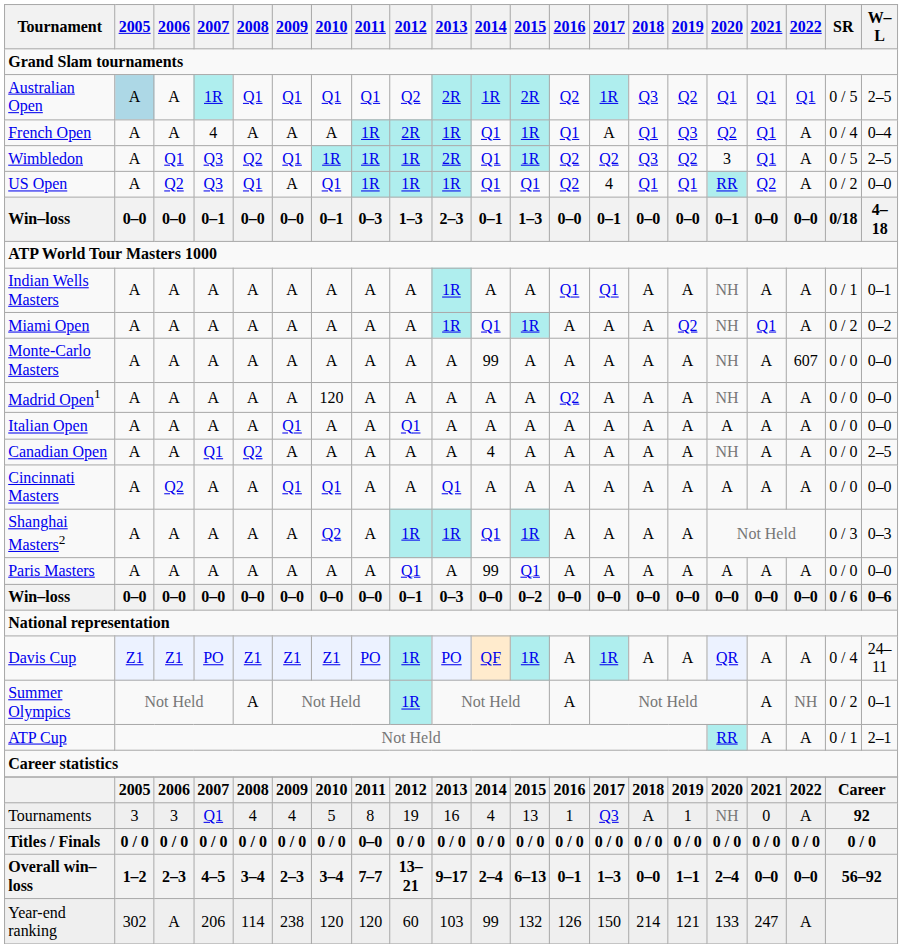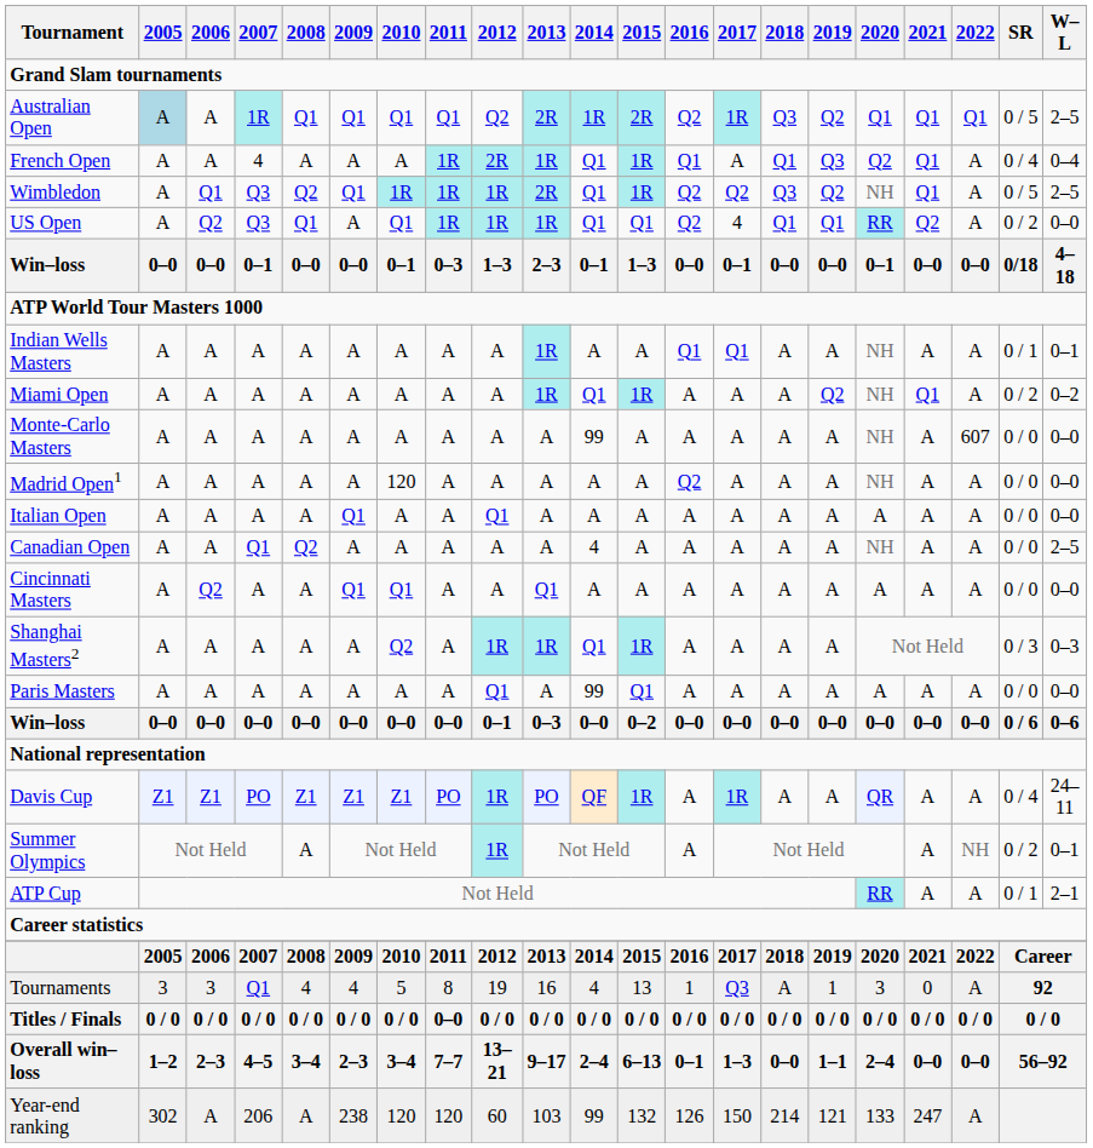 <table class=wikitable style="text-align:center; font-size:97%">
 <tr>
 <th>Tournament</th>
 <th><a href='#'>2005</a></th>
 <th><a href='#'>2006</a></th>
 <th><a href='#'>2007</a></th>
 <th><a href='#'>2008</a></th>
 <th><a href='#'>2009</a></th>
 <th><a href='#'>2010</a></th>
 <th><a href='#'>2011</a></th>
 <th><a href='#'>2012</a></th>
 <th><a href='#'>2013</a></th>
 <th><a href='#'>2014</a></th>
 <th><a href='#'>2015</a></th>
 <th><a href='#'>2016</a></th>
 <th><a href='#'>2017</a></th>
 <th><a href='#'>2018</a></th>
 <th><a href='#'>2019</a></th>
 <th><a href='#'>2020</a></th>
 <th><a href='#'>2021</a></th>
 <th><a href='#'>2022</a></th>
 <th>SR</th>
 <th>W–L</th>
 </tr>
 <tr>
 <td colspan="21" align="left"><strong>Grand Slam tournaments</strong></td>
 </tr>
 <tr>
 <td align=left><a href='#'>Australian Open</a></td>
 <td style="background: lightblue;">A</td>
 <td>A</td>
 <td bgcolor=afeeee><a href='#'>1R</a></td>
 <td><a href='#'>Q1</a></td>
 <td><a href='#'>Q1</a></td>
 <td><a href='#'>Q1</a></td>
 <td><a href='#'>Q1</a></td>
 <td><a href='#'>Q2</a></td>
 <td bgcolor=afeeee><a href='#'>2R</a></td>
 <td bgcolor=afeeee><a href='#'>1R</a></td>
 <td bgcolor=afeeee><a href='#'>2R</a></td>
 <td><a href='#'>Q2</a></td>
 <td bgcolor=afeeee><a href='#'>1R</a></td>
 <td><a href='#'>Q3</a></td>
 <td><a href='#'>Q2</a></td>
 <td><a href='#'>Q1</a></td>
 <td><a href='#'>Q1</a></td>
 <td><a href='#'>Q1</a></td>
 <td>0 / 5</td>
 <td>2–5</td>
 </tr>
 <tr>
 <td align=left><a href='#'>French Open</a></td>
 <td>A</td>
 <td>A</td>
 <td>4</td>
 <td>A</td>
 <td>A</td>
 <td>A</td>
 <td bgcolor=afeeee><a href='#'>1R</a></td>
 <td bgcolor=afeeee><a href='#'>2R</a></td>
 <td bgcolor=afeeee><a href='#'>1R</a></td>
 <td><a href='#'>Q1</a></td>
 <td bgcolor=afeeee><a href='#'>1R</a></td>
 <td><a href='#'>Q1</a></td>
 <td>A</td>
 <td><a href='#'>Q1</a></td>
 <td><a href='#'>Q3</a></td>
 <td><a href='#'>Q2</a></td>
 <td><a href='#'>Q1</a></td>
 <td>A</td>
 <td>0 / 4</td>
 <td>0–4</td>
 </tr>
 <tr>
 <td align=left><a href='#'>Wimbledon</a></td>
 <td>A</td>
 <td><a href='#'>Q1</a></td>
 <td><a href='#'>Q3</a></td>
 <td><a href='#'>Q2</a></td>
 <td><a href='#'>Q1</a></td>
 <td bgcolor=afeeee><a href='#'>1R</a></td>
 <td bgcolor=afeeee><a href='#'>1R</a></td>
 <td bgcolor=afeeee><a href='#'>1R</a></td>
 <td bgcolor=afeeee><a href='#'>2R</a></td>
 <td><a href='#'>Q1</a></td>
 <td bgcolor=afeeee><a href='#'>1R</a></td>
 <td><a href='#'>Q2</a></td>
 <td><a href='#'>Q2</a></td>
 <td><a href='#'>Q3</a></td>
 <td><a href='#'>Q2</a></td>
-<td>3</td>
+<td style=color:#767676>NH</td>
 <td><a href='#'>Q1</a></td>
 <td>A</td>
 <td>0 / 5</td>
 <td>2–5</td>
 </tr>
 <tr>
 <td align=left><a href='#'>US Open</a></td>
 <td>A</td>
 <td><a href='#'>Q2</a></td>
 <td><a href='#'>Q3</a></td>
 <td><a href='#'>Q1</a></td>
 <td>A</td>
 <td><a href='#'>Q1</a></td>
 <td bgcolor=afeeee><a href='#'>1R</a></td>
 <td bgcolor=afeeee><a href='#'>1R</a></td>
 <td bgcolor=afeeee><a href='#'>1R</a></td>
 <td><a href='#'>Q1</a></td>
 <td><a href='#'>Q1</a></td>
 <td><a href='#'>Q2</a></td>
 <td>4</td>
 <td><a href='#'>Q1</a></td>
 <td><a href='#'>Q1</a></td>
 <td bgcolor=afeeee><a href='#'>RR</a></td>
 <td><a href='#'>Q2</a></td>
 <td>A</td>
 <td>0 / 2</td>
 <td>0–0</td>
 </tr>
 <tr>
 <th style=text-align:left>Win–loss</th>
 <th>0–0</th>
 <th>0–0</th>
 <th>0–1</th>
 <th>0–0</th>
 <th>0–0</th>
 <th>0–1</th>
 <th>0–3</th>
 <th>1–3</th>
 <th>2–3</th>
 <th>0–1</th>
 <th>1–3</th>
 <th>0–0</th>
 <th>0–1</th>
 <th>0–0</th>
 <th>0–0</th>
 <th>0–1</th>
 <th>0–0</th>
 <th>0–0</th>
 <th>0/18</th>
 <th>4–18</th>
 </tr>
 <tr>
 <td colspan="21" align="left"><strong>ATP World Tour Masters 1000</strong></td>
 </tr>
 <tr>
 <td align=left><a href='#'>Indian Wells Masters</a></td>
 <td>A</td>
 <td>A</td>
 <td>A</td>
 <td>A</td>
 <td>A</td>
 <td>A</td>
 <td>A</td>
 <td>A</td>
 <td bgcolor=afeeee><a href='#'>1R</a></td>
 <td>A</td>
 <td>A</td>
 <td><a href='#'>Q1</a></td>
 <td><a href='#'>Q1</a></td>
 <td>A</td>
 <td>A</td>
 <td style="color:#767676">NH</td>
 <td>A</td>
 <td>A</td>
 <td>0 / 1</td>
 <td>0–1</td>
 </tr>
 <tr>
 <td align=left><a href='#'>Miami Open</a></td>
 <td>A</td>
 <td>A</td>
 <td>A</td>
 <td>A</td>
 <td>A</td>
 <td>A</td>
 <td>A</td>
 <td>A</td>
 <td bgcolor=afeeee><a href='#'>1R</a></td>
 <td><a href='#'>Q1</a></td>
 <td bgcolor=afeeee><a href='#'>1R</a></td>
 <td>A</td>
 <td>A</td>
 <td>A</td>
 <td><a href='#'>Q2</a></td>
 <td style=color:#767676>NH</td>
 <td><a href='#'>Q1</a></td>
 <td>A</td>
 <td>0 / 2</td>
 <td>0–2</td>
 </tr>
 <tr>
 <td align=left><a href='#'>Monte-Carlo Masters</a></td>
 <td>A</td>
 <td>A</td>
 <td>A</td>
 <td>A</td>
 <td>A</td>
 <td>A</td>
 <td>A</td>
 <td>A</td>
 <td>A</td>
 <td>99</td>
 <td>A</td>
 <td>A</td>
 <td>A</td>
 <td>A</td>
 <td>A</td>
 <td style=color:#767676>NH</td>
 <td>A</td>
 <td>607</td>
 <td>0 / 0</td>
 <td>0–0</td>
 </tr>
 <tr>
 <td align=left><a href='#'>Madrid Open</a><sup>1</sup></td>
 <td>A</td>
 <td>A</td>
 <td>A</td>
 <td>A</td>
 <td>A</td>
 <td>120</td>
 <td>A</td>
 <td>A</td>
 <td>A</td>
 <td>A</td>
 <td>A</td>
 <td><a href='#'>Q2</a></td>
 <td>A</td>
 <td>A</td>
 <td>A</td>
 <td style=color:#767676>NH</td>
 <td>A</td>
 <td>A</td>
 <td>0 / 0</td>
 <td>0–0</td>
 </tr>
 <tr>
 <td align=left><a href='#'>Italian Open</a></td>
 <td>A</td>
 <td>A</td>
 <td>A</td>
 <td>A</td>
 <td><a href='#'>Q1</a></td>
 <td>A</td>
 <td>A</td>
 <td><a href='#'>Q1</a></td>
 <td>A</td>
 <td>A</td>
 <td>A</td>
 <td>A</td>
 <td>A</td>
 <td>A</td>
 <td>A</td>
 <td>A</td>
 <td>A</td>
 <td>A</td>
 <td>0 / 0</td>
 <td>0–0</td>
 </tr>
 <tr>
 <td align=left><a href='#'>Canadian Open</a></td>
 <td>A</td>
 <td>A</td>
 <td><a href='#'>Q1</a></td>
 <td><a href='#'>Q2</a></td>
 <td>A</td>
 <td>A</td>
 <td>A</td>
 <td>A</td>
 <td>A</td>
 <td>4</td>
 <td>A</td>
 <td>A</td>
 <td>A</td>
 <td>A</td>
 <td>A</td>
 <td style=color:#767676>NH</td>
 <td>A</td>
 <td>A</td>
 <td>0 / 0</td>
 <td>2–5</td>
 </tr>
 <tr>
 <td align=left><a href='#'>Cincinnati Masters</a></td>
 <td>A</td>
 <td><a href='#'>Q2</a></td>
 <td>A</td>
 <td>A</td>
 <td><a href='#'>Q1</a></td>
 <td><a href='#'>Q1</a></td>
 <td>A</td>
 <td>A</td>
 <td><a href='#'>Q1</a></td>
 <td>A</td>
 <td>A</td>
 <td>A</td>
 <td>A</td>
 <td>A</td>
 <td>A</td>
 <td>A</td>
 <td>A</td>
 <td>A</td>
 <td>0 / 0</td>
 <td>0–0</td>
 </tr>
 <tr>
 <td align=left><a href='#'>Shanghai Masters</a><sup>2</sup></td>
 <td>A</td>
 <td>A</td>
 <td>A</td>
 <td>A</td>
 <td>A</td>
 <td><a href='#'>Q2</a></td>
 <td>A</td>
 <td bgcolor=afeeee><a href='#'>1R</a></td>
 <td bgcolor=afeeee><a href='#'>1R</a></td>
 <td><a href='#'>Q1</a></td>
 <td bgcolor=afeeee><a href='#'>1R</a></td>
 <td>A</td>
 <td>A</td>
 <td>A</td>
 <td>A</td>
 <td colspan="3" style="color:#767676">Not Held</td>
 <td>0 / 3</td>
 <td>0–3</td>
 </tr>
 <tr>
 <td align=left><a href='#'>Paris Masters</a></td>
 <td>A</td>
 <td>A</td>
 <td>A</td>
 <td>A</td>
 <td>A</td>
 <td>A</td>
 <td>A</td>
 <td><a href='#'>Q1</a></td>
 <td>A</td>
 <td>99</td>
 <td><a href='#'>Q1</a></td>
 <td>A</td>
 <td>A</td>
 <td>A</td>
 <td>A</td>
 <td>A</td>
 <td>A</td>
 <td>A</td>
 <td>0 / 0</td>
 <td>0–0</td>
 </tr>
 <tr>
 <th style=text-align:left>Win–loss</th>
 <th>0–0</th>
 <th>0–0</th>
 <th>0–0</th>
 <th>0–0</th>
 <th>0–0</th>
 <th>0–0</th>
 <th>0–0</th>
 <th>0–1</th>
 <th>0–3</th>
 <th>0–0</th>
 <th>0–2</th>
 <th>0–0</th>
 <th>0–0</th>
 <th>0–0</th>
 <th>0–0</th>
 <th>0–0</th>
 <th>0–0</th>
 <th>0–0</th>
 <th>0 / 6</th>
 <th>0–6</th>
 </tr>
 <tr>
 <td colspan="21" align="left"><strong>National representation</strong></td>
 </tr>
 <tr>
 <td align=left><a href='#'>Davis Cup</a></td>
 <td bgcolor=ecf2ff><a href='#'>Z1</a></td>
 <td bgcolor=ecf2ff><a href='#'>Z1</a></td>
 <td bgcolor=ecf2ff><a href='#'>PO</a></td>
 <td bgcolor=ecf2ff><a href='#'>Z1</a></td>
 <td bgcolor=ecf2ff><a href='#'>Z1</a></td>
 <td bgcolor=ecf2ff><a href='#'>Z1</a></td>
 <td bgcolor=ecf2ff><a href='#'>PO</a></td>
 <td bgcolor=afeeee><a href='#'>1R</a></td>
 <td bgcolor=ecf2ff><a href='#'>PO</a></td>
 <td bgcolor=ffebcd><a href='#'>QF</a></td>
 <td bgcolor=afeeee><a href='#'>1R</a></td>
 <td>A</td>
 <td bgcolor=afeeee><a href='#'>1R</a></td>
 <td>A</td>
 <td>A</td>
 <td bgcolor="ecf2ff"><a href='#'>QR</a></td>
 <td>A</td>
 <td>A</td>
 <td>0 / 4</td>
 <td>24–11</td>
 </tr>
 <tr>
 <td align=left><a href='#'>Summer Olympics</a></td>
 <td colspan=3 style=color:#767676>Not Held</td>
 <td>A</td>
 <td colspan=3 style=color:#767676>Not Held</td>
 <td bgcolor=afeeee><a href='#'>1R</a></td>
 <td colspan=3 style=color:#767676>Not Held</td>
 <td>A</td>
 <td colspan=4 style=color:#767676>Not Held</td>
 <td>A</td>
 <td style=color:#767676>NH</td>
 <td>0 / 2</td>
 <td>0–1</td>
 </tr>
 <tr>
 <td align=left><a href='#'>ATP Cup</a></td>
 <td colspan=15 style=color:#767676>Not Held</td>
 <td bgcolor=afeeee><a href='#'>RR</a></td>
 <td>A</td>
 <td>A</td>
 <td>0 / 1</td>
 <td>2–1</td>
 </tr>
 <tr>
 <td colspan="21" align="left"><strong>Career statistics</strong></td>
 </tr>
 <tr>
 </tr>
 <tr>
 <th></th>
 <th>2005</th>
 <th>2006</th>
 <th>2007</th>
 <th>2008</th>
 <th>2009</th>
 <th>2010</th>
 <th>2011</th>
 <th>2012</th>
 <th>2013</th>
 <th>2014</th>
 <th>2015</th>
 <th>2016</th>
 <th>2017</th>
 <th>2018</th>
 <th>2019</th>
 <th>2020</th>
 <th>2021</th>
 <th>2022</th>
 <th colspan=2>Career</th>
 </tr>
 <tr bgcolor=efefef>
 <td align=left>Tournaments</td>
 <td>3</td>
 <td>3</td>
 <td><a href='#'>Q1</a></td>
 <td>4</td>
 <td>4</td>
 <td>5</td>
 <td>8</td>
 <td>19</td>
 <td>16</td>
 <td>4</td>
 <td>13</td>
 <td>1</td>
 <td><a href='#'>Q3</a></td>
 <td>A</td>
 <td>1</td>
-<td style=color:#767676>NH</td>
+<td>3</td>
 <td>0</td>
 <td>A</td>
 <th colspan=2>92</th>
 </tr>
 <tr>
 <th style=text-align:left>Titles / Finals</th>
 <th>0 / 0</th>
 <th>0 / 0</th>
 <th>0 / 0</th>
 <th>0 / 0</th>
 <th>0 / 0</th>
 <th>0 / 0</th>
 <th>0–0</th>
 <th>0 / 0</th>
 <th>0 / 0</th>
 <th>0 / 0</th>
 <th>0 / 0</th>
 <th>0 / 0</th>
 <th>0 / 0</th>
 <th>0 / 0</th>
 <th>0 / 0</th>
 <th>0 / 0</th>
 <th>0 / 0</th>
 <th>0 / 0</th>
 <th colspan=2>0 / 0</th>
 </tr>
 <tr>
 <th style=text-align:left>Overall win–loss</th>
 <th>1–2</th>
 <th>2–3</th>
 <th>4–5</th>
 <th>3–4</th>
 <th>2–3</th>
 <th>3–4</th>
 <th>7–7</th>
 <th>13–21</th>
 <th>9–17</th>
 <th>2–4</th>
 <th>6–13</th>
 <th>0–1</th>
 <th>1–3</th>
 <th>0–0</th>
 <th>1–1</th>
 <th>2–4</th>
 <th>0–0</th>
 <th>0–0</th>
 <th colspan=2>56–92</th>
 </tr>
 <tr bgcolor=efefef>
 <td align=left>Year-end ranking</td>
 <td>302</td>
 <td>A</td>
 <td>206</td>
-<td>114</td>
+<td>A</td>
 <td>238</td>
 <td>120</td>
 <td>120</td>
 <td>60</td>
 <td>103</td>
 <td>99</td>
 <td>132</td>
 <td>126</td>
 <td>150</td>
 <td>214</td>
 <td>121</td>
 <td>133</td>
 <td>247</td>
 <td>A</td>
 <th colspan=2><strong></strong></th>
 </tr>
 </table>
